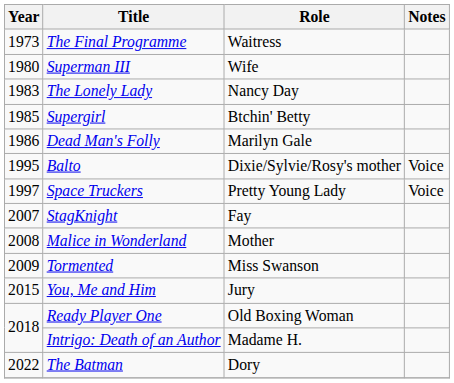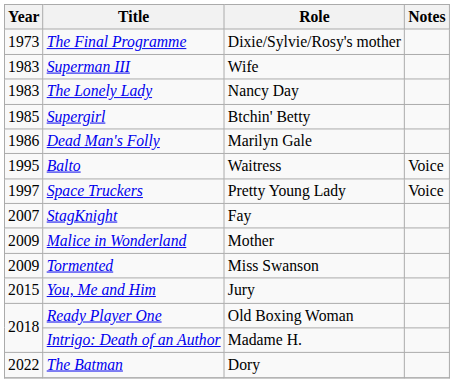 <table class="wikitable sortable">
 <tr>
 <th>Year</th>
 <th>Title</th>
 <th>Role</th>
 <th>Notes</th>
 </tr>
 <tr>
 <td>1973</td>
 <td><em><a href='#'>The Final Programme</a></em></td>
-<td>Waitress</td>
+<td>Dixie/Sylvie/Rosy's mother</td>
 <td></td>
 </tr>
 <tr>
-<td>1980</td>
+<td>1983</td>
 <td><em><a href='#'>Superman III</a></em></td>
 <td>Wife</td>
 <td></td>
 </tr>
 <tr>
 <td>1983</td>
 <td><em><a href='#'>The Lonely Lady</a></em></td>
 <td>Nancy Day</td>
 <td></td>
 </tr>
 <tr>
 <td>1985</td>
 <td><em><a href='#'>Supergirl</a></em></td>
 <td>Btchin' Betty</td>
 <td></td>
 </tr>
 <tr>
 <td>1986</td>
 <td><em><a href='#'>Dead Man's Folly</a></em></td>
 <td>Marilyn Gale</td>
 <td></td>
 </tr>
 <tr>
 <td>1995</td>
 <td><em><a href='#'>Balto</a></em></td>
-<td>Dixie/Sylvie/Rosy's mother</td>
+<td>Waitress</td>
 <td>Voice</td>
 </tr>
 <tr>
 <td>1997</td>
 <td><em><a href='#'>Space Truckers</a></em></td>
 <td>Pretty Young Lady</td>
 <td>Voice</td>
 </tr>
 <tr>
 <td>2007</td>
 <td><em><a href='#'>StagKnight</a></em></td>
 <td>Fay</td>
 <td></td>
 </tr>
 <tr>
-<td>2008</td>
+<td>2009</td>
 <td><em><a href='#'>Malice in Wonderland</a></em></td>
 <td>Mother</td>
 <td></td>
 </tr>
 <tr>
 <td>2009</td>
 <td><em><a href='#'>Tormented</a></em></td>
 <td>Miss Swanson</td>
 <td></td>
 </tr>
 <tr>
 <td>2015</td>
 <td><em><a href='#'>You, Me and Him</a></em></td>
 <td>Jury</td>
 <td></td>
 </tr>
 <tr>
 <td rowspan=2>2018</td>
 <td><em><a href='#'>Ready Player One</a></em></td>
 <td>Old Boxing Woman</td>
 <td></td>
 </tr>
 <tr>
 <td><em><a href='#'>Intrigo: Death of an Author</a></em></td>
 <td>Madame H.</td>
 <td></td>
 </tr>
 <tr>
 <td>2022</td>
 <td><em><a href='#'>The Batman</a></em></td>
 <td>Dory</td>
 <td></td>
 </tr>
 <tr>
 </tr>
 </table>
